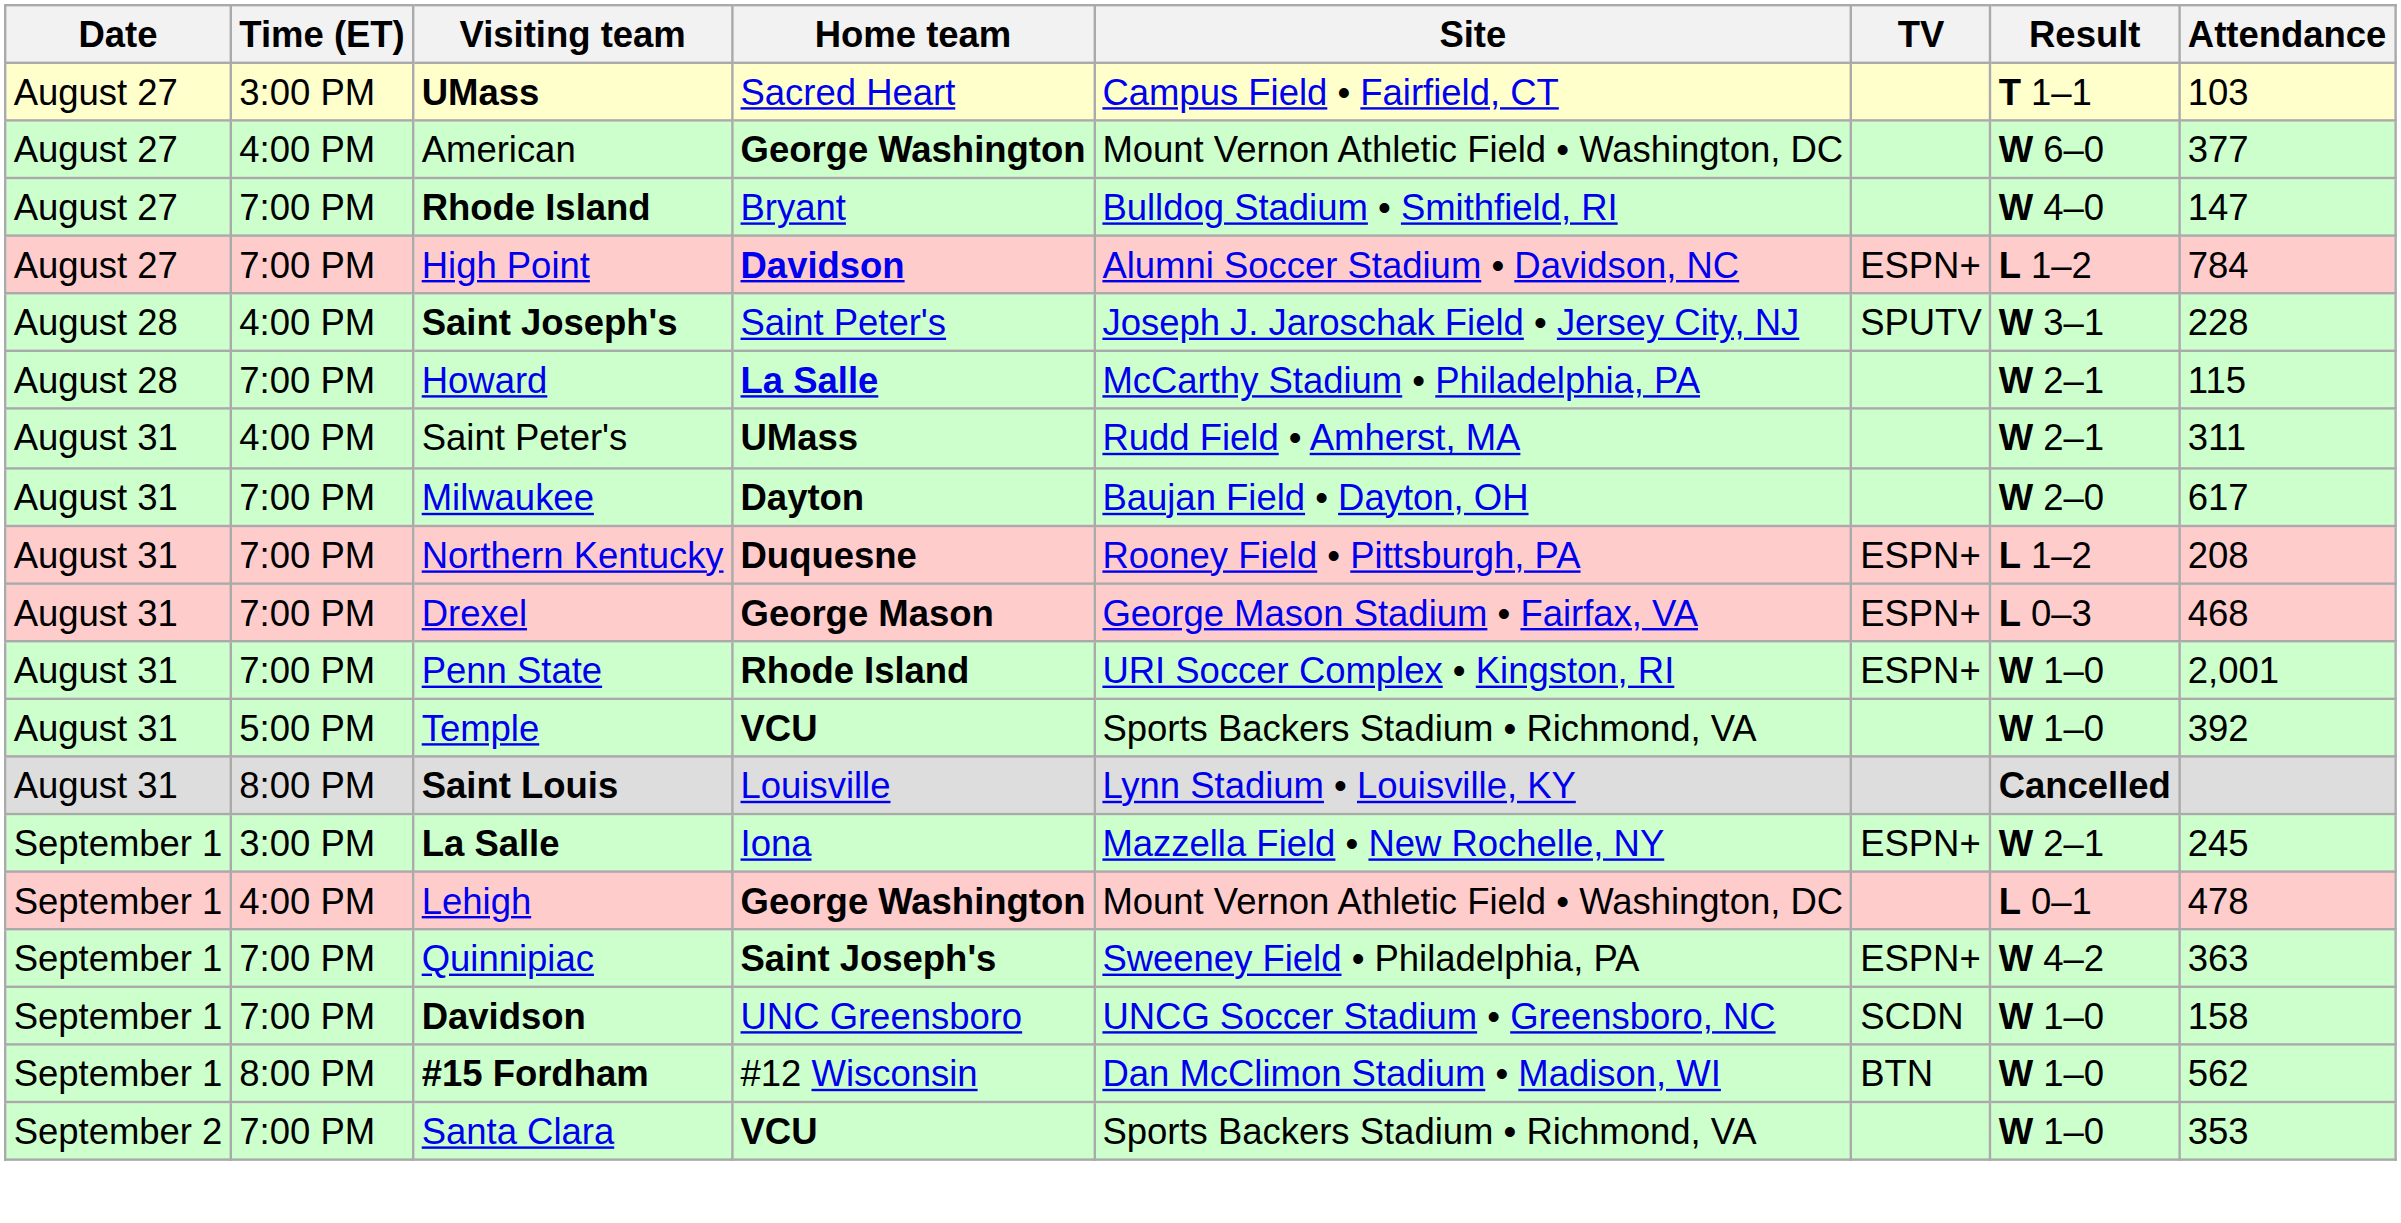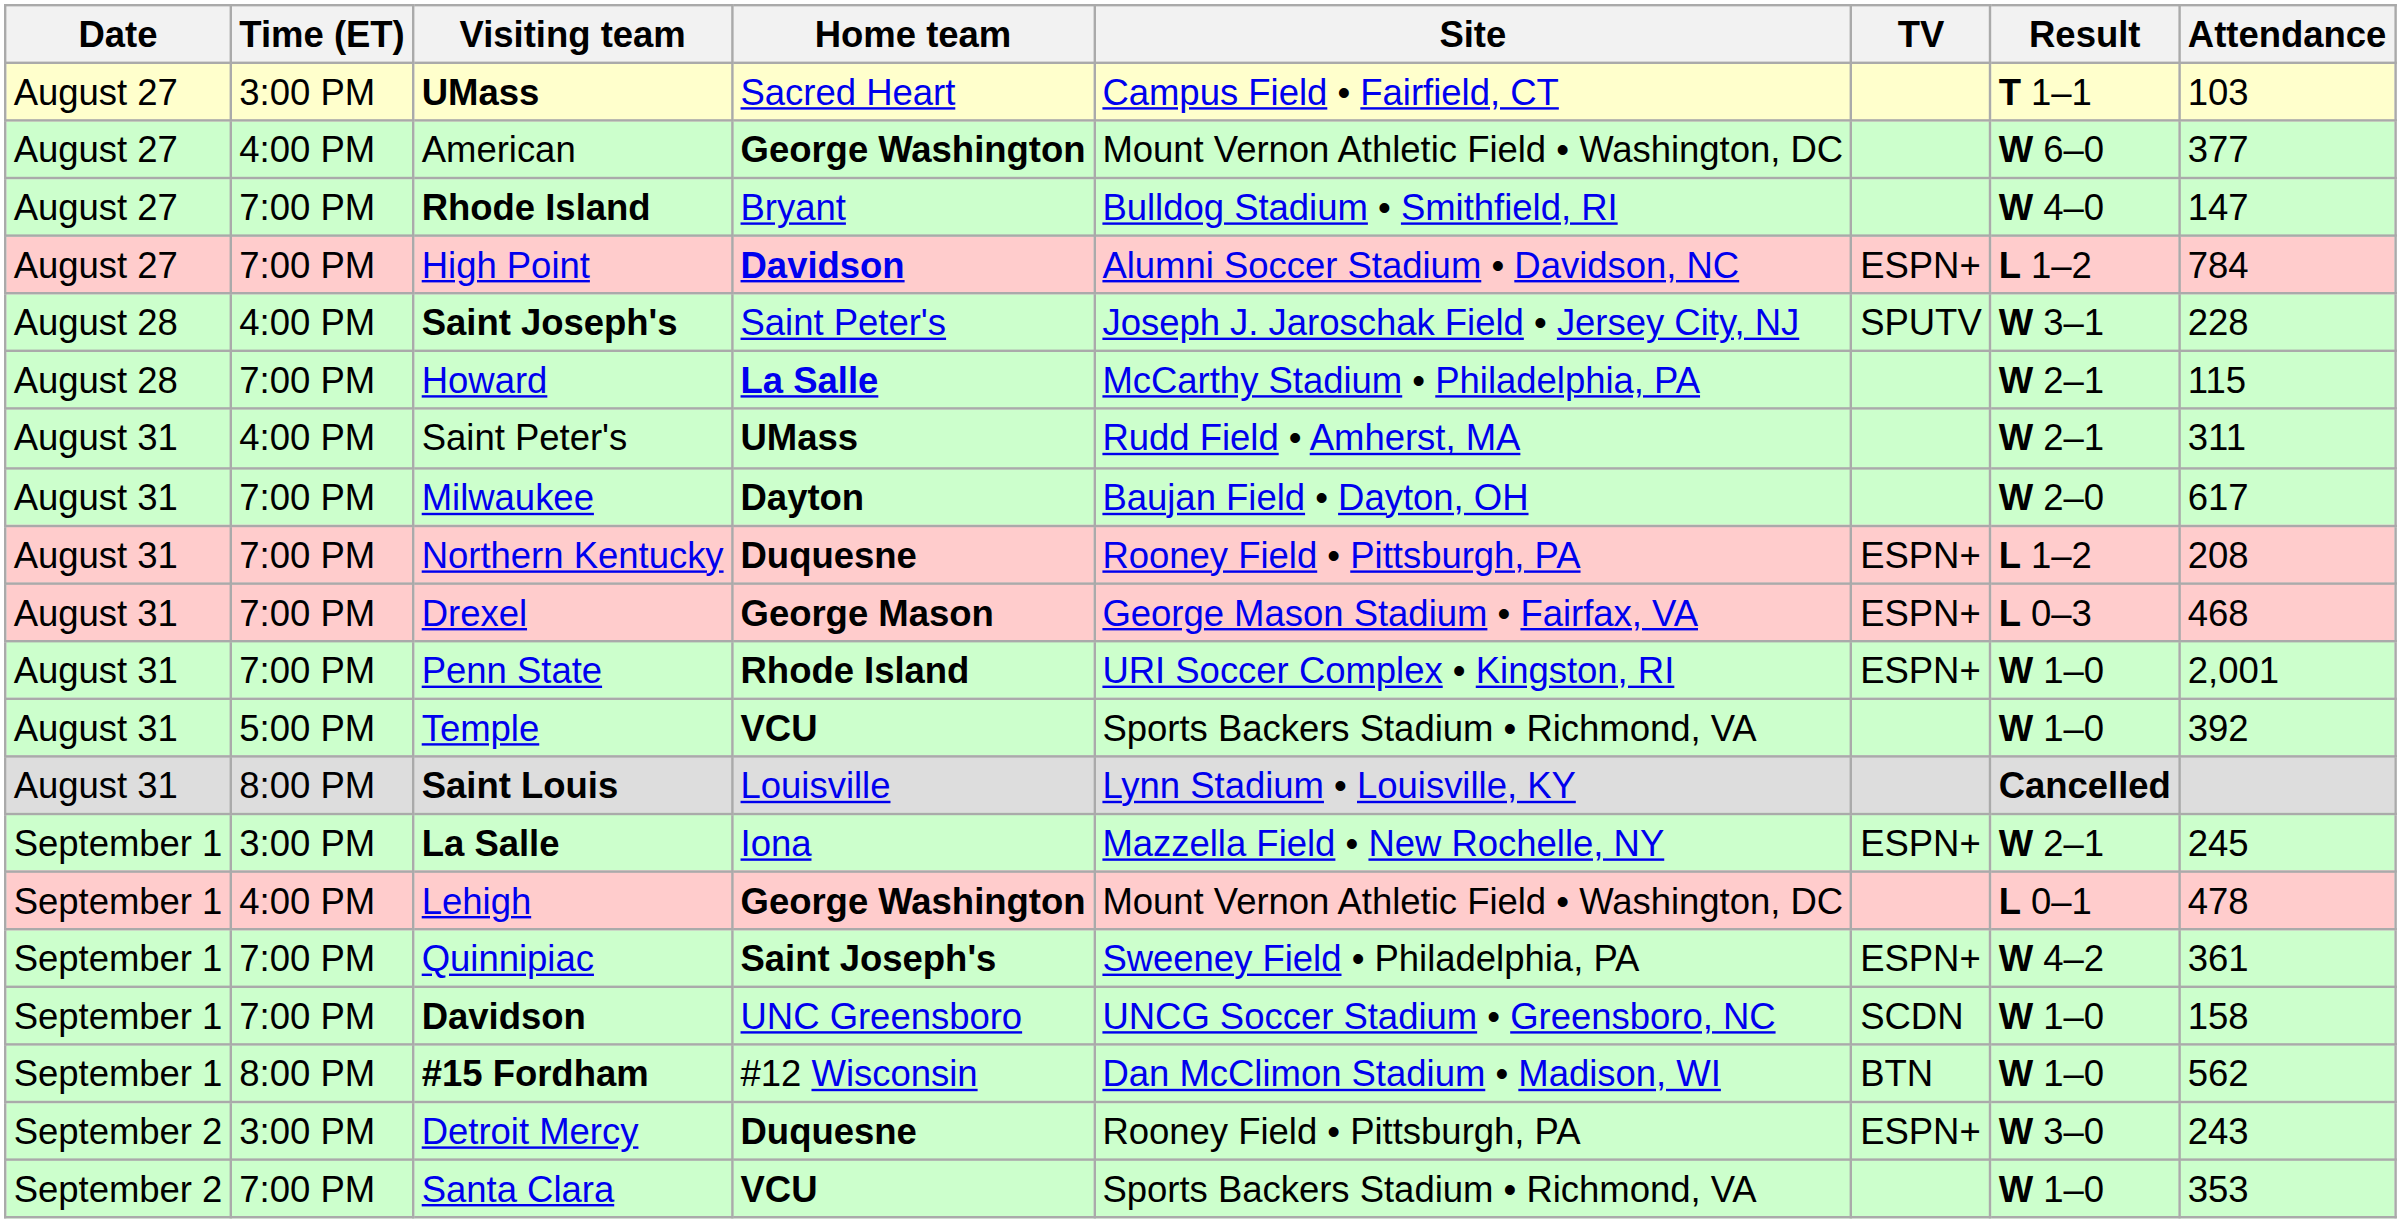 <table class="wikitable" style="font-size:95%;">
 <tr>
 <th>Date</th>
 <th>Time (ET)</th>
 <th>Visiting team</th>
 <th>Home team</th>
 <th>Site</th>
 <th>TV</th>
 <th>Result</th>
 <th>Attendance</th>
 </tr>
 <tr style="background:#ffc;">
 <td>August 27</td>
 <td>3:00 PM</td>
 <td><strong>UMass</strong></td>
 <td><a href='#'>Sacred Heart</a></td>
 <td><a href='#'>Campus Field</a> • <a href='#'>Fairfield, CT</a></td>
 <td></td>
 <td><strong>T</strong> 1–1</td>
 <td>103</td>
 </tr>
 <tr style="background:#cfc;">
 <td>August 27</td>
 <td>4:00 PM</td>
 <td>American</td>
 <td><strong>George Washington</strong></td>
 <td>Mount Vernon Athletic Field • Washington, DC</td>
 <td></td>
 <td><strong>W</strong> 6–0</td>
 <td>377</td>
 </tr>
 <tr style="background:#cfc;">
 <td>August 27</td>
 <td>7:00 PM</td>
 <td><strong>Rhode Island</strong></td>
 <td><a href='#'>Bryant</a></td>
 <td><a href='#'>Bulldog Stadium</a> • <a href='#'>Smithfield, RI</a></td>
 <td></td>
 <td><strong>W</strong> 4–0</td>
 <td>147</td>
 </tr>
 <tr style="background:#fcc;">
 <td>August 27</td>
 <td>7:00 PM</td>
 <td><a href='#'>High Point</a></td>
 <td><strong><a href='#'>Davidson</a></strong></td>
 <td><a href='#'>Alumni Soccer Stadium</a> • <a href='#'>Davidson, NC</a></td>
 <td>ESPN+</td>
 <td><strong>L</strong> 1–2</td>
 <td>784</td>
 </tr>
 <tr style="background:#cfc;">
 <td>August 28</td>
 <td>4:00 PM</td>
 <td><strong>Saint Joseph's</strong></td>
 <td><a href='#'>Saint Peter's</a></td>
 <td><a href='#'>Joseph J. Jaroschak Field</a> • <a href='#'>Jersey City, NJ</a></td>
 <td>SPUTV</td>
 <td><strong>W</strong> 3–1</td>
 <td>228</td>
 </tr>
 <tr style="background:#cfc;">
 <td>August 28</td>
 <td>7:00 PM</td>
 <td><a href='#'>Howard</a></td>
 <td><strong><a href='#'>La Salle</a></strong></td>
 <td><a href='#'>McCarthy Stadium</a> • <a href='#'>Philadelphia, PA</a></td>
 <td></td>
 <td><strong>W</strong> 2–1</td>
 <td>115</td>
 </tr>
 <tr style="background:#cfc;">
 <td>August 31</td>
 <td>4:00 PM</td>
 <td>Saint Peter's</td>
 <td><strong>UMass</strong></td>
 <td><a href='#'>Rudd Field</a> • <a href='#'>Amherst, MA</a></td>
 <td></td>
 <td><strong>W</strong> 2–1</td>
 <td>311</td>
 </tr>
 <tr style="background:#cfc;">
 <td>August 31</td>
 <td>7:00 PM</td>
 <td><a href='#'>Milwaukee</a></td>
 <td><strong>Dayton</strong></td>
 <td><a href='#'>Baujan Field</a> • <a href='#'>Dayton, OH</a></td>
 <td></td>
 <td><strong>W</strong> 2–0</td>
 <td>617</td>
 </tr>
 <tr style="background:#fcc;">
 <td>August 31</td>
 <td>7:00 PM</td>
 <td><a href='#'>Northern Kentucky</a></td>
 <td><strong>Duquesne</strong></td>
 <td><a href='#'>Rooney Field</a> • <a href='#'>Pittsburgh, PA</a></td>
 <td>ESPN+</td>
 <td><strong>L</strong> 1–2</td>
 <td>208</td>
 </tr>
 <tr style="background:#fcc;">
 <td>August 31</td>
 <td>7:00 PM</td>
 <td><a href='#'>Drexel</a></td>
 <td><strong>George Mason</strong></td>
 <td><a href='#'>George Mason Stadium</a> • <a href='#'>Fairfax, VA</a></td>
 <td>ESPN+</td>
 <td><strong>L</strong> 0–3</td>
 <td>468</td>
 </tr>
 <tr style="background:#cfc;">
 <td>August 31</td>
 <td>7:00 PM</td>
 <td><a href='#'>Penn State</a></td>
 <td><strong>Rhode Island</strong></td>
 <td><a href='#'>URI Soccer Complex</a> • <a href='#'>Kingston, RI</a></td>
 <td>ESPN+</td>
 <td><strong>W</strong> 1–0</td>
 <td>2,001</td>
 </tr>
 <tr style="background:#cfc;">
 <td>August 31</td>
 <td>5:00 PM</td>
 <td><a href='#'>Temple</a></td>
 <td><strong>VCU</strong></td>
 <td>Sports Backers Stadium • Richmond, VA</td>
 <td></td>
 <td><strong>W</strong> 1–0</td>
 <td>392</td>
 </tr>
 <tr style="background:#ddd;">
 <td>August 31</td>
 <td>8:00 PM</td>
 <td><strong>Saint Louis</strong></td>
 <td><a href='#'>Louisville</a></td>
 <td><a href='#'>Lynn Stadium</a> • <a href='#'>Louisville, KY</a></td>
 <td></td>
 <td><strong>Cancelled</strong></td>
 <td></td>
 </tr>
 <tr style="background:#cfc;">
 <td>September 1</td>
 <td>3:00 PM</td>
 <td><strong>La Salle</strong></td>
 <td><a href='#'>Iona</a></td>
 <td><a href='#'>Mazzella Field</a> • <a href='#'>New Rochelle, NY</a></td>
 <td>ESPN+</td>
 <td><strong>W</strong> 2–1</td>
 <td>245</td>
 </tr>
 <tr style="background:#fcc;">
 <td>September 1</td>
 <td>4:00 PM</td>
 <td><a href='#'>Lehigh</a></td>
 <td><strong>George Washington</strong></td>
 <td>Mount Vernon Athletic Field • Washington, DC</td>
 <td></td>
 <td><strong>L</strong> 0–1</td>
 <td>478</td>
 </tr>
 <tr style="background:#cfc;">
 <td>September 1</td>
 <td>7:00 PM</td>
 <td><a href='#'>Quinnipiac</a></td>
 <td><strong>Saint Joseph's</strong></td>
 <td><a href='#'>Sweeney Field</a> • Philadelphia, PA</td>
 <td>ESPN+</td>
 <td><strong>W</strong> 4–2</td>
-<td>363</td>
+<td>361</td>
 </tr>
 <tr style="background:#cfc;">
 <td>September 1</td>
 <td>7:00 PM</td>
 <td><strong>Davidson</strong></td>
 <td><a href='#'>UNC Greensboro</a></td>
 <td><a href='#'>UNCG Soccer Stadium</a> • <a href='#'>Greensboro, NC</a></td>
 <td>SCDN</td>
 <td><strong>W</strong> 1–0</td>
 <td>158</td>
 </tr>
 <tr style="background:#cfc;">
 <td>September 1</td>
 <td>8:00 PM</td>
 <td><strong>#15 Fordham</strong></td>
 <td>#12 <a href='#'>Wisconsin</a></td>
 <td><a href='#'>Dan McClimon Stadium</a> • <a href='#'>Madison, WI</a></td>
 <td>BTN</td>
 <td><strong>W</strong> 1–0</td>
 <td>562</td>
 </tr>
 <tr style="background:#cfc;">
 <td>September 2</td>
+<td>3:00 PM</td>
+<td><a href='#'>Detroit Mercy</a></td>
+<td><strong>Duquesne</strong></td>
+<td>Rooney Field • Pittsburgh, PA</td>
+<td>ESPN+</td>
+<td><strong>W</strong> 3–0</td>
+<td>243</td>
+</tr>
+<tr style="background:#cfc;">
+<td>September 2</td>
 <td>7:00 PM</td>
 <td><a href='#'>Santa Clara</a></td>
 <td><strong>VCU</strong></td>
 <td>Sports Backers Stadium • Richmond, VA</td>
 <td></td>
 <td><strong>W</strong> 1–0</td>
 <td>353</td>
 </tr>
 </table>
